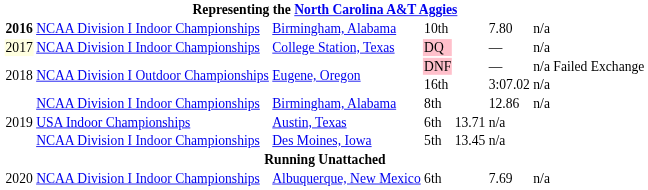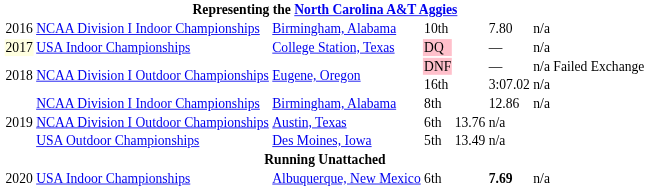 <table>
 <tr>
 <th colspan=8>Representing the <a href='#'>North Carolina A&T Aggies</a></th>
 </tr>
 <tr>
-<td rowspan=1><strong>2016</strong></td>
+<td rowspan=1>2016</td>
 <td rowspan=1><a href='#'>NCAA Division I Indoor Championships</a></td>
 <td rowspan=1><a href='#'>Birmingham, Alabama</a></td>
 <td>10th</td>
 <td></td>
 <td>7.80</td>
 <td>n/a</td>
 <td></td>
 </tr>
 <tr>
 <td rowspan=1 style="background: lightyellow;">2017</td>
-<td rowspan=1><a href='#'>NCAA Division I Indoor Championships</a></td>
+<td><a href='#'>USA Indoor Championships</a></td>
 <td rowspan=1><a href='#'>College Station, Texas</a></td>
 <td bgcolor=pink>DQ</td>
 <td></td>
 <td>—</td>
 <td>n/a</td>
 <td></td>
 </tr>
 <tr>
 <td rowspan=2>2018</td>
 <td rowspan=2><a href='#'>NCAA Division I Outdoor Championships</a></td>
 <td rowspan=2><a href='#'>Eugene, Oregon</a></td>
 <td bgcolor=pink>DNF</td>
 <td></td>
 <td>—</td>
 <td>n/a</td>
 <td>Failed Exchange</td>
 </tr>
 <tr>
 <td>16th</td>
 <td></td>
 <td>3:07.02</td>
 <td>n/a</td>
 <td></td>
 </tr>
 <tr>
 <td rowspan=3>2019</td>
 <td rowspan=1><a href='#'>NCAA Division I Indoor Championships</a></td>
 <td rowspan=1><a href='#'>Birmingham, Alabama</a></td>
 <td>8th</td>
 <td></td>
 <td>12.86</td>
 <td>n/a</td>
 <td></td>
 </tr>
 <tr>
-<td><a href='#'>USA Indoor Championships</a></td>
+<td rowspan=1><a href='#'>NCAA Division I Outdoor Championships</a></td>
 <td rowspan=1><a href='#'>Austin, Texas</a></td>
 <td>6th</td>
-<td>13.71</td>
+<td>13.76</td>
 <td>n/a</td>
 <td></td>
 <td></td>
 </tr>
 <tr>
-<td rowspan=1><a href='#'>NCAA Division I Indoor Championships</a></td>
+<td rowspan=1><a href='#'>USA Outdoor Championships</a></td>
 <td rowspan=1><a href='#'>Des Moines, Iowa</a></td>
 <td>5th</td>
-<td>13.45</td>
+<td>13.49</td>
 <td>n/a</td>
 <td></td>
 <td></td>
 </tr>
 <tr>
 <th colspan=8>Running Unattached</th>
 </tr>
 <tr>
 <td>2020</td>
-<td rowspan=1><a href='#'>NCAA Division I Indoor Championships</a></td>
+<td><a href='#'>USA Indoor Championships</a></td>
 <td><a href='#'>Albuquerque, New Mexico</a></td>
 <td>6th</td>
 <td></td>
-<td>7.69</td>
+<td><strong>7.69</strong></td>
 <td>n/a</td>
 <td></td>
 </tr>
 </table>
